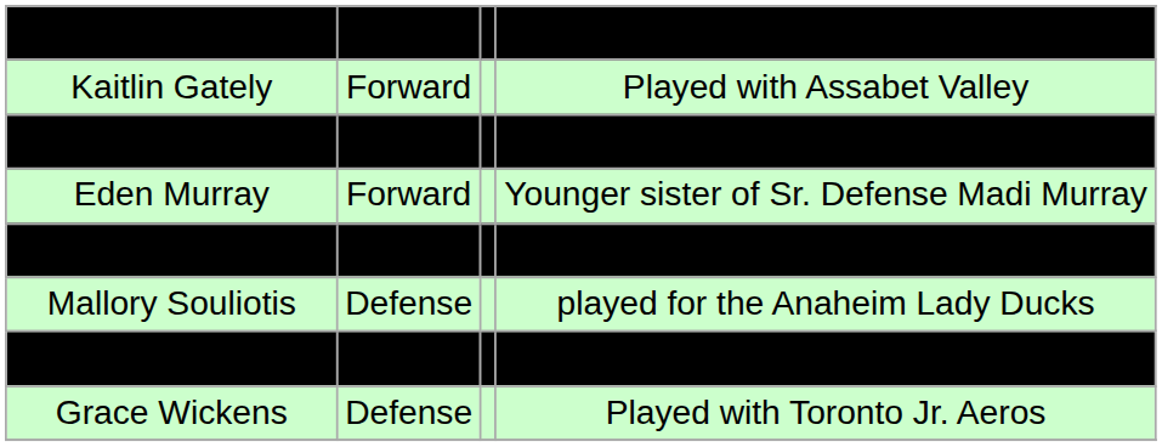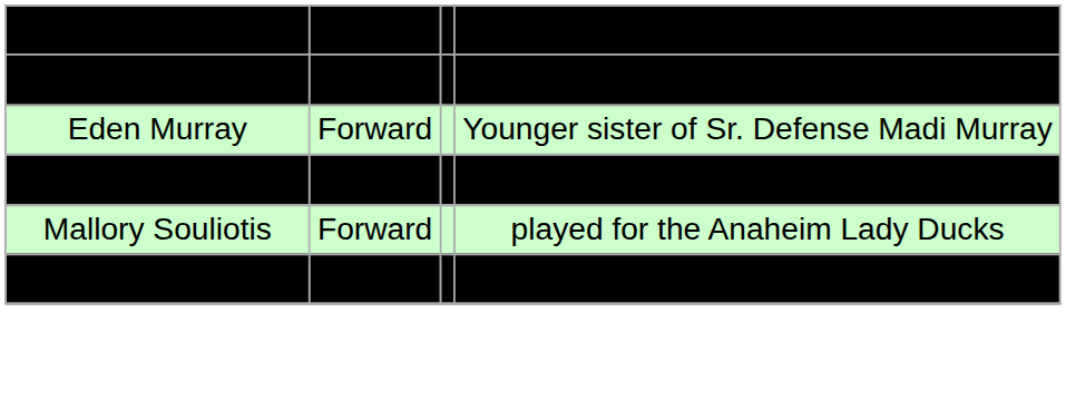 <table class="wikitable">
 <tr>
 </tr>
 <tr align="center" bgcolor=" ">
 <td>Kara Drexler</td>
 <td>Defense</td>
 <td></td>
 <td>On Assabet Valley team with Kaitlin Gately</td>
 </tr>
-<tr align="center" bgcolor="#ccffcc">
-<td>Kaitlin Gately</td>
-<td>Forward</td>
-<td></td>
-<td>Played with Assabet Valley</td>
-</tr>
 <tr align="center" bgcolor=" ">
 <td>Emily Monaghan</td>
 <td>Defense</td>
 <td></td>
-<td>Attended Edge School with Eden Murray</td>
+<td>Attended Benilde-St, Margaret's</td>
 </tr>
 <tr align="center" bgcolor="#ccffcc">
 <td>Eden Murray</td>
 <td>Forward</td>
 <td></td>
 <td>Younger sister of Sr. Defense Madi Murray</td>
 </tr>
 <tr align="center" bgcolor=" ">
 <td>Courtney Pensavalle</td>
 <td>Defense</td>
 <td></td>
 <td>Played for Team Pittsburgh</td>
 </tr>
 <tr align="center" bgcolor="#ccffcc">
 <td>Mallory Souliotis</td>
-<td>Defense</td>
+<td>Forward</td>
 <td></td>
 <td>played for the Anaheim Lady Ducks</td>
 </tr>
 <tr align="center" bgcolor=" ">
 <td>Brittany Wheeler</td>
-<td>Forward</td>
-<td></td>
-<td>Attended Benilde-St, Margaret's</td>
-</tr>
-<tr align="center" bgcolor="#ccffcc">
-<td>Grace Wickens</td>
 <td>Defense</td>
 <td></td>
-<td>Played with Toronto Jr. Aeros</td>
+<td>Attended Edge School with Eden Murray</td>
 </tr>
 <tr align="center" bgcolor=" ">
 </tr>
 </table>
